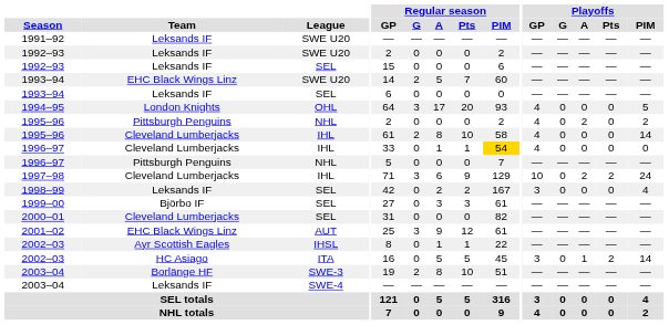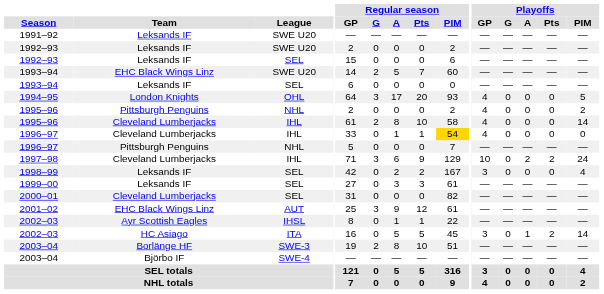 <table border="0" cellpadding="1" cellspacing="0" style="text-align:center; width:60em">
 <tr bgcolor="#e0e0e0">
 <th colspan="3" bgcolor="#ffffff"></th>
 <th rowspan="100" bgcolor="#ffffff"></th>
 <th colspan="5"><a href='#'>Regular season</a></th>
 <th rowspan="100" bgcolor="#ffffff"></th>
 <th colspan="5"><a href='#'>Playoffs</a></th>
 </tr>
 <tr bgcolor="#e0e0e0">
 <th><a href='#'>Season</a></th>
 <th>Team</th>
 <th>League</th>
 <th>GP</th>
 <th><a href='#'>G</a></th>
 <th><a href='#'>A</a></th>
 <th><a href='#'>Pts</a></th>
 <th><a href='#'>PIM</a></th>
 <th>GP</th>
 <th>G</th>
 <th>A</th>
 <th>Pts</th>
 <th>PIM</th>
 </tr>
 <tr>
 <td>1991–92</td>
 <td><a href='#'>Leksands IF</a></td>
 <td>SWE U20</td>
 <td>—</td>
 <td>—</td>
 <td>—</td>
 <td>—</td>
 <td>—</td>
 <td>—</td>
 <td>—</td>
 <td>—</td>
 <td>—</td>
 <td>—</td>
 </tr>
 <tr bgcolor="#f0f0f0">
 <td>1992–93</td>
 <td>Leksands IF</td>
 <td>SWE U20</td>
 <td>2</td>
 <td>0</td>
 <td>0</td>
 <td>0</td>
 <td>2</td>
 <td>—</td>
 <td>—</td>
 <td>—</td>
 <td>—</td>
 <td>—</td>
 </tr>
 <tr>
 <td><a href='#'>1992–93</a></td>
 <td>Leksands IF</td>
 <td><a href='#'>SEL</a></td>
 <td>15</td>
 <td>0</td>
 <td>0</td>
 <td>0</td>
 <td>6</td>
 <td>—</td>
 <td>—</td>
 <td>—</td>
 <td>—</td>
 <td>—</td>
 </tr>
 <tr bgcolor="#f0f0f0">
 <td>1993–94</td>
 <td><a href='#'>EHC Black Wings Linz</a></td>
 <td>SWE U20</td>
 <td>14</td>
 <td>2</td>
 <td>5</td>
 <td>7</td>
 <td>60</td>
 <td>—</td>
 <td>—</td>
 <td>—</td>
 <td>—</td>
 <td>—</td>
 </tr>
 <tr>
 <td><a href='#'>1993–94</a></td>
 <td>Leksands IF</td>
 <td>SEL</td>
 <td>6</td>
 <td>0</td>
 <td>0</td>
 <td>0</td>
 <td>0</td>
 <td>—</td>
 <td>—</td>
 <td>—</td>
 <td>—</td>
 <td>—</td>
 </tr>
 <tr bgcolor="#f0f0f0">
 <td><a href='#'>1994–95</a></td>
 <td><a href='#'>London Knights</a></td>
 <td><a href='#'>OHL</a></td>
 <td>64</td>
 <td>3</td>
 <td>17</td>
 <td>20</td>
 <td>93</td>
 <td>4</td>
 <td>0</td>
 <td>0</td>
 <td>0</td>
 <td>5</td>
 </tr>
 <tr>
 <td><a href='#'>1995–96</a></td>
 <td><a href='#'>Pittsburgh Penguins</a></td>
 <td><a href='#'>NHL</a></td>
 <td>2</td>
 <td>0</td>
 <td>0</td>
 <td>0</td>
 <td>2</td>
 <td>4</td>
 <td>0</td>
-<td>2</td>
+<td>0</td>
 <td>0</td>
 <td>2</td>
 </tr>
 <tr bgcolor="#f0f0f0">
 <td><a href='#'>1995–96</a></td>
 <td><a href='#'>Cleveland Lumberjacks</a></td>
 <td><a href='#'>IHL</a></td>
 <td>61</td>
 <td>2</td>
 <td>8</td>
 <td>10</td>
 <td>58</td>
 <td>4</td>
 <td>0</td>
 <td>0</td>
 <td>0</td>
 <td>14</td>
 </tr>
 <tr>
 <td><a href='#'>1996–97</a></td>
 <td>Cleveland Lumberjacks</td>
 <td>IHL</td>
 <td>33</td>
 <td>0</td>
 <td>1</td>
 <td>1</td>
 <td style="background: gold;">54</td>
 <td>4</td>
 <td>0</td>
 <td>0</td>
 <td>0</td>
 <td>0</td>
 </tr>
 <tr bgcolor="#f0f0f0">
 <td><a href='#'>1996–97</a></td>
 <td>Pittsburgh Penguins</td>
 <td>NHL</td>
 <td>5</td>
 <td>0</td>
 <td>0</td>
 <td>0</td>
 <td>7</td>
 <td>—</td>
 <td>—</td>
 <td>—</td>
 <td>—</td>
 <td>—</td>
 </tr>
 <tr>
 <td><a href='#'>1997–98</a></td>
 <td>Cleveland Lumberjacks</td>
 <td>IHL</td>
 <td>71</td>
 <td>3</td>
 <td>6</td>
 <td>9</td>
 <td>129</td>
 <td>10</td>
 <td>0</td>
 <td>2</td>
 <td>2</td>
 <td>24</td>
 </tr>
 <tr bgcolor="#f0f0f0">
 <td><a href='#'>1998–99</a></td>
 <td>Leksands IF</td>
 <td>SEL</td>
 <td>42</td>
 <td>0</td>
 <td>2</td>
 <td>2</td>
 <td>167</td>
 <td>3</td>
 <td>0</td>
 <td>0</td>
 <td>0</td>
 <td>4</td>
 </tr>
 <tr>
 <td><a href='#'>1999–00</a></td>
-<td>Björbo IF</td>
+<td>Leksands IF</td>
 <td>SEL</td>
 <td>27</td>
 <td>0</td>
 <td>3</td>
 <td>3</td>
 <td>61</td>
 <td>—</td>
 <td>—</td>
 <td>—</td>
 <td>—</td>
 <td>—</td>
 </tr>
 <tr bgcolor="#f0f0f0">
 <td><a href='#'>2000–01</a></td>
 <td><a href='#'>Cleveland Lumberjacks</a></td>
 <td>SEL</td>
 <td>31</td>
 <td>0</td>
 <td>0</td>
 <td>0</td>
 <td>82</td>
 <td>—</td>
 <td>—</td>
 <td>—</td>
 <td>—</td>
 <td>—</td>
 </tr>
 <tr>
 <td><a href='#'>2001–02</a></td>
 <td><a href='#'>EHC Black Wings Linz</a></td>
 <td><a href='#'>AUT</a></td>
 <td>25</td>
 <td>3</td>
 <td>9</td>
 <td>12</td>
 <td>61</td>
 <td>—</td>
 <td>—</td>
 <td>—</td>
 <td>—</td>
 <td>—</td>
 </tr>
 <tr bgcolor="#f0f0f0">
 <td><a href='#'>2002–03</a></td>
 <td><a href='#'>Ayr Scottish Eagles</a></td>
 <td><a href='#'>IHSL</a></td>
 <td>8</td>
 <td>0</td>
 <td>1</td>
 <td>1</td>
 <td>22</td>
 <td>—</td>
 <td>—</td>
 <td>—</td>
 <td>—</td>
 <td>—</td>
 </tr>
 <tr>
 <td><a href='#'>2002–03</a></td>
 <td><a href='#'>HC Asiago</a></td>
 <td><a href='#'>ITA</a></td>
 <td>16</td>
 <td>0</td>
 <td>5</td>
 <td>5</td>
 <td>45</td>
 <td>3</td>
 <td>0</td>
 <td>1</td>
 <td>2</td>
 <td>14</td>
 </tr>
 <tr bgcolor="#f0f0f0">
 <td><a href='#'>2003–04</a></td>
 <td><a href='#'>Borlänge HF</a></td>
 <td><a href='#'>SWE-3</a></td>
 <td>19</td>
 <td>2</td>
 <td>8</td>
 <td>10</td>
 <td>51</td>
 <td>—</td>
 <td>—</td>
 <td>—</td>
 <td>—</td>
 <td>—</td>
 </tr>
 <tr>
 <td>2003–04</td>
-<td>Leksands IF</td>
+<td>Björbo IF</td>
 <td><a href='#'>SWE-4</a></td>
 <td>—</td>
 <td>—</td>
 <td>—</td>
 <td>—</td>
 <td>—</td>
 <td>—</td>
 <td>—</td>
 <td>—</td>
 <td>—</td>
 <td>—</td>
 </tr>
 <tr bgcolor="#e0e0e0">
 <th colspan="3">SEL totals</th>
 <th>121</th>
 <th>0</th>
 <th>5</th>
 <th>5</th>
 <th>316</th>
 <th>3</th>
 <th>0</th>
 <th>0</th>
 <th>0</th>
 <th>4</th>
 </tr>
 <tr bgcolor="#e0e0e0">
 <th colspan="3">NHL totals</th>
 <th>7</th>
 <th>0</th>
 <th>0</th>
 <th>0</th>
 <th>9</th>
 <th>4</th>
 <th>0</th>
 <th>0</th>
 <th>0</th>
 <th>2</th>
 </tr>
 </table>
